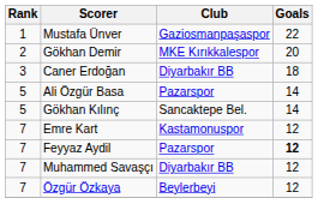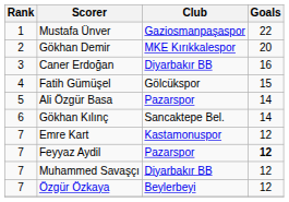 <table class="wikitable">
 <tr>
 <th>Rank</th>
 <th>Scorer</th>
 <th>Club</th>
 <th>Goals</th>
 </tr>
 <tr>
 <td align=center>1</td>
 <td> Mustafa Ünver</td>
 <td><a href='#'>Gaziosmanpaşaspor</a></td>
 <td align=center>22</td>
 </tr>
 <tr>
 <td align=center>2</td>
 <td> Gökhan Demir</td>
 <td><a href='#'>MKE Kırıkkalespor</a></td>
 <td align=center>20</td>
 </tr>
 <tr>
 <td align=center>3</td>
 <td> Caner Erdoğan</td>
 <td><a href='#'>Diyarbakır BB</a></td>
-<td align=center>18</td>
+<td align=center>16</td>
+</tr>
+<tr>
+<td align=center>4</td>
+<td> Fatih Gümüşel</td>
+<td>Gölcükspor</td>
+<td align=center>15</td>
 </tr>
 <tr>
 <td align=center>5</td>
 <td> Ali Özgür Basa</td>
 <td><a href='#'>Pazarspor</a></td>
 <td align=center>14</td>
 </tr>
 <tr>
-<td align=center>5</td>
+<td align=center>6</td>
 <td> Gökhan Kılınç</td>
 <td>Sancaktepe Bel.</td>
 <td align=center>14</td>
 </tr>
 <tr>
 <td align=center>7</td>
 <td> Emre Kart</td>
 <td><a href='#'>Kastamonuspor</a></td>
 <td align=center>12</td>
 </tr>
 <tr>
 <td align=center>7</td>
 <td> Feyyaz Aydil</td>
 <td><a href='#'>Pazarspor</a></td>
 <td align=center><strong>12</strong></td>
 </tr>
 <tr>
 <td align=center>7</td>
 <td> Muhammed Savaşçı</td>
 <td><a href='#'>Diyarbakır BB</a></td>
 <td align=center>12</td>
 </tr>
 <tr>
 <td align=center>7</td>
 <td> <a href='#'>Özgür Özkaya</a></td>
 <td><a href='#'>Beylerbeyi</a></td>
 <td align=center>12</td>
 </tr>
 <tr>
 </tr>
 </table>
